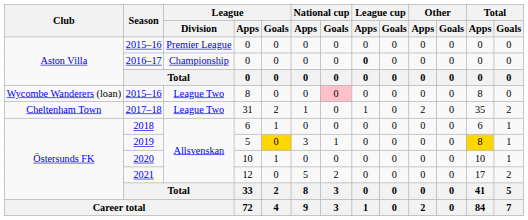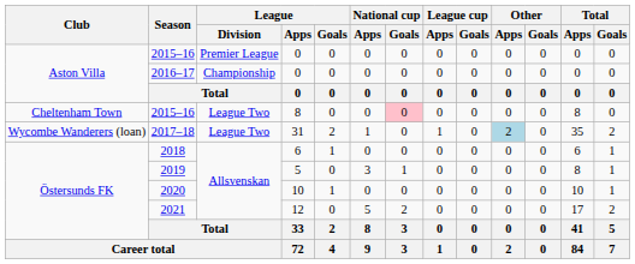 <table class="wikitable" style="text-align:center">
 <tr>
 <th rowspan="2">Club</th>
 <th rowspan="2">Season</th>
 <th colspan="3">League</th>
 <th colspan="2">National cup</th>
 <th colspan="2">League cup</th>
 <th colspan="2">Other</th>
 <th colspan="2">Total</th>
 </tr>
 <tr>
 <th>Division</th>
 <th>Apps</th>
 <th>Goals</th>
 <th>Apps</th>
 <th>Goals</th>
 <th>Apps</th>
 <th>Goals</th>
 <th>Apps</th>
 <th>Goals</th>
 <th>Apps</th>
 <th>Goals</th>
 </tr>
 <tr>
 <td rowspan="3"><a href='#'>Aston Villa</a></td>
 <td><a href='#'>2015–16</a></td>
 <td><a href='#'>Premier League</a></td>
 <td>0</td>
 <td>0</td>
 <td>0</td>
 <td>0</td>
 <td>0</td>
 <td>0</td>
 <td>0</td>
 <td>0</td>
 <td>0</td>
 <td>0</td>
 </tr>
 <tr>
 <td><a href='#'>2016–17</a></td>
 <td><a href='#'>Championship</a></td>
 <td>0</td>
 <td>0</td>
 <td>0</td>
 <td>0</td>
-<td><strong>0</strong></td>
+<td>0</td>
 <td>0</td>
 <td>0</td>
 <td>0</td>
 <td>0</td>
 <td>0</td>
 </tr>
 <tr>
 <th colspan="2">Total</th>
 <th>0</th>
 <th>0</th>
 <th>0</th>
 <th>0</th>
 <th>0</th>
 <th>0</th>
 <th>0</th>
 <th>0</th>
 <th>0</th>
 <th>0</th>
 </tr>
 <tr>
-<td><a href='#'>Wycombe Wanderers</a> (loan)</td>
+<td><a href='#'>Cheltenham Town</a></td>
 <td><a href='#'>2015–16</a></td>
 <td><a href='#'>League Two</a></td>
 <td>8</td>
 <td>0</td>
 <td>0</td>
 <td style="background: pink;">0</td>
 <td>0</td>
 <td>0</td>
 <td>0</td>
 <td>0</td>
 <td>8</td>
 <td>0</td>
 </tr>
 <tr>
-<td><a href='#'>Cheltenham Town</a></td>
+<td><a href='#'>Wycombe Wanderers</a> (loan)</td>
 <td><a href='#'>2017–18</a></td>
 <td><a href='#'>League Two</a></td>
 <td>31</td>
 <td>2</td>
 <td>1</td>
 <td>0</td>
 <td>1</td>
 <td>0</td>
-<td>2</td>
+<td style="background: lightblue;">2</td>
 <td>0</td>
 <td>35</td>
 <td>2</td>
 </tr>
 <tr>
 <td rowspan="5"><a href='#'>Östersunds FK</a></td>
 <td><a href='#'>2018</a></td>
 <td rowspan="4"><a href='#'>Allsvenskan</a></td>
 <td>6</td>
 <td>1</td>
 <td>0</td>
 <td>0</td>
 <td>0</td>
 <td>0</td>
 <td>0</td>
 <td>0</td>
 <td>6</td>
 <td>1</td>
 </tr>
 <tr>
 <td><a href='#'>2019</a></td>
 <td>5</td>
-<td style="background: gold;">0</td>
+<td>0</td>
 <td>3</td>
 <td>1</td>
 <td>0</td>
 <td>0</td>
 <td>0</td>
 <td>0</td>
-<td style="background: gold;">8</td>
+<td>8</td>
 <td>1</td>
 </tr>
 <tr>
 <td><a href='#'>2020</a></td>
 <td>10</td>
 <td>1</td>
 <td>0</td>
 <td>0</td>
 <td>0</td>
 <td>0</td>
 <td>0</td>
 <td>0</td>
 <td>10</td>
 <td>1</td>
 </tr>
 <tr>
 <td><a href='#'>2021</a></td>
 <td>12</td>
 <td>0</td>
 <td>5</td>
 <td>2</td>
 <td>0</td>
 <td>0</td>
 <td>0</td>
 <td>0</td>
 <td>17</td>
 <td>2</td>
 </tr>
 <tr>
 <th colspan="2">Total</th>
 <th>33</th>
 <th>2</th>
 <th>8</th>
 <th>3</th>
 <th>0</th>
 <th>0</th>
 <th>0</th>
 <th>0</th>
 <th>41</th>
 <th>5</th>
 </tr>
 <tr>
 <th colspan="3">Career total</th>
 <th>72</th>
 <th>4</th>
 <th>9</th>
 <th>3</th>
 <th>1</th>
 <th>0</th>
 <th>2</th>
 <th>0</th>
 <th>84</th>
 <th>7</th>
 </tr>
 </table>
